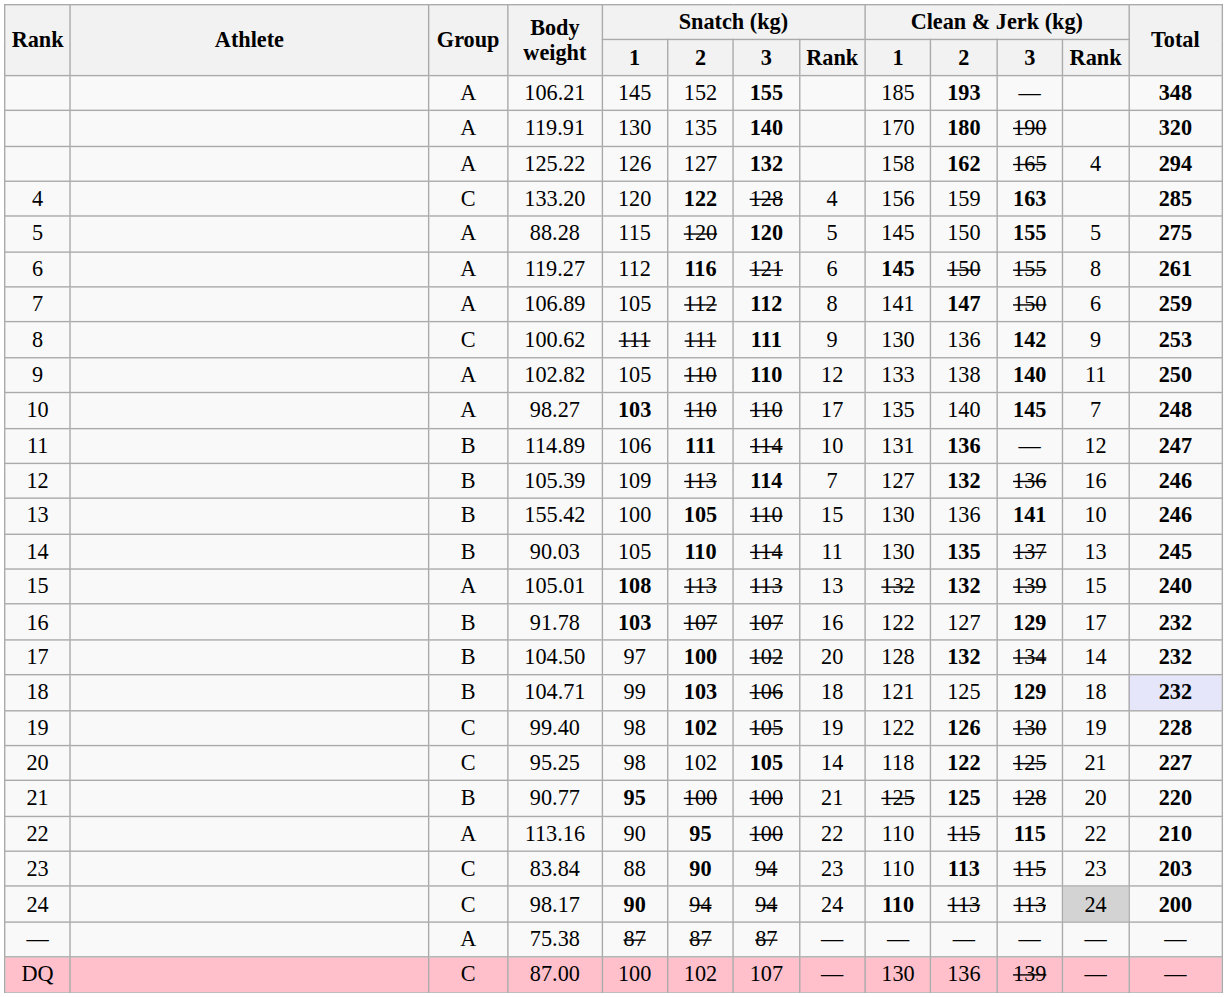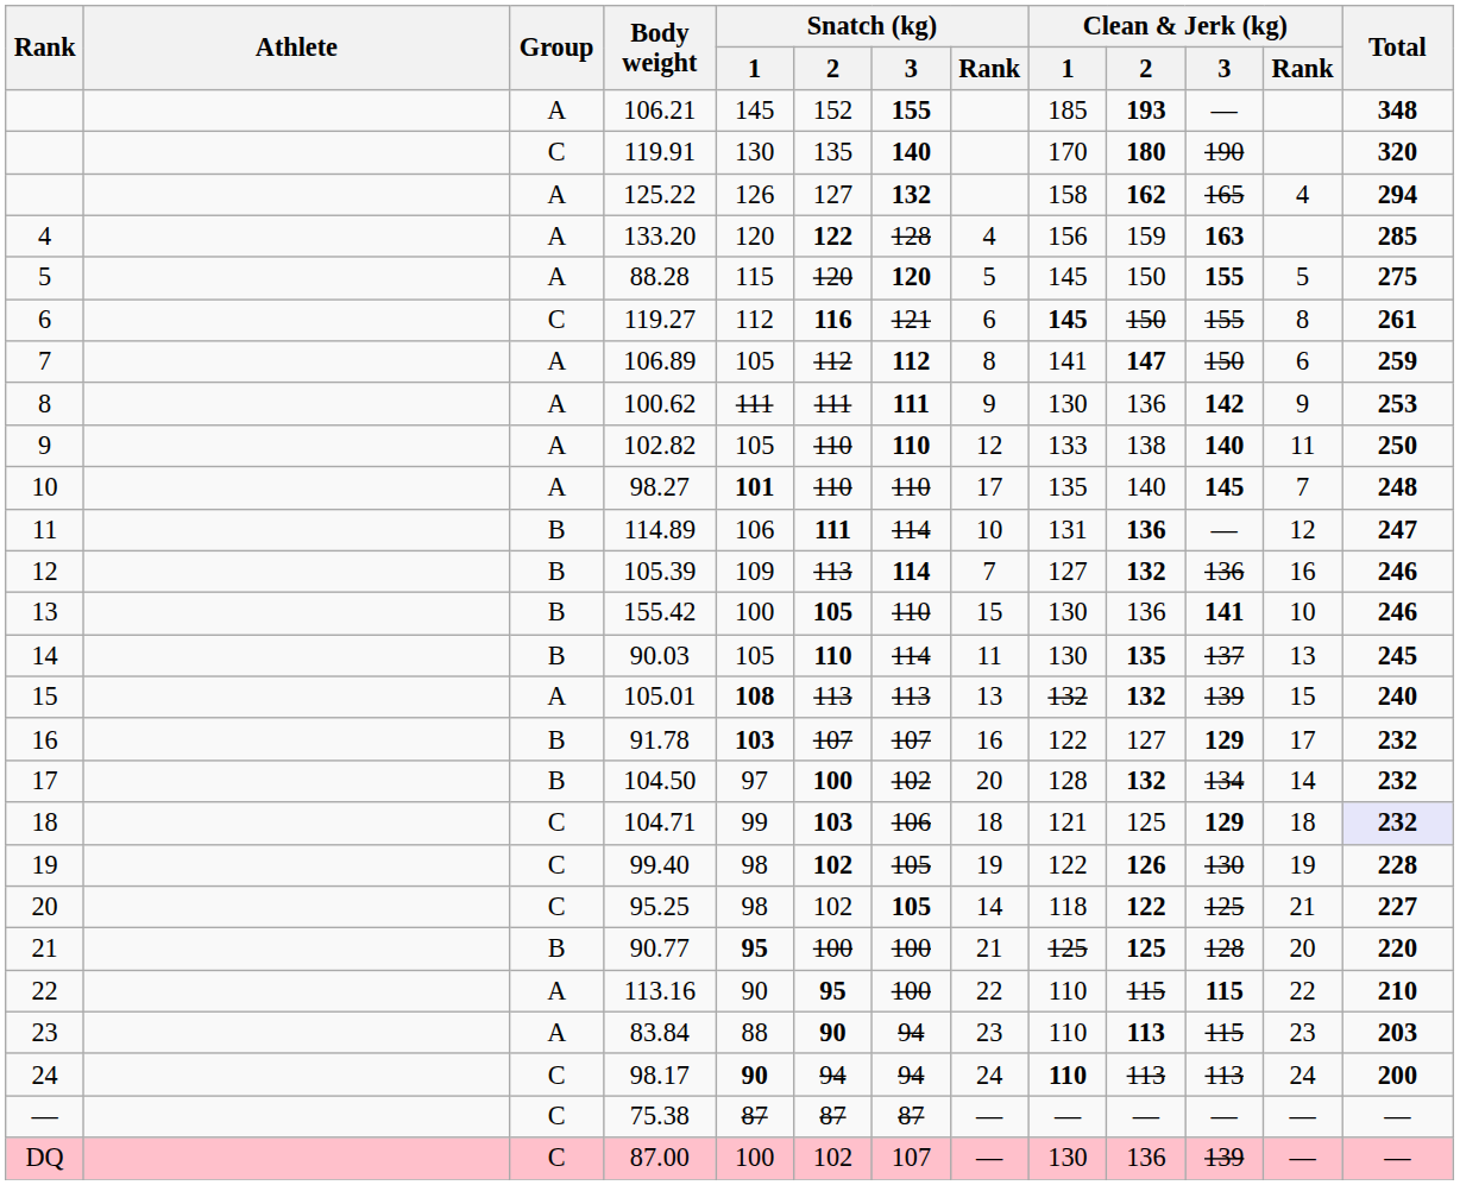 <table class = "wikitable" style="text-align:center;">
 <tr>
 <th rowspan=2 width=40>Rank</th>
 <th rowspan=2 width=250>Athlete</th>
 <th rowspan=2 width=50>Group</th>
 <th rowspan=2 width=60>Body weight</th>
 <th colspan=4>Snatch (kg)</th>
 <th colspan=4>Clean & Jerk (kg)</th>
 <th rowspan=2 width=60>Total</th>
 </tr>
 <tr>
 <th width=40>1</th>
 <th width=40>2</th>
 <th width=40>3</th>
 <th width=40>Rank</th>
 <th width=40>1</th>
 <th width=40>2</th>
 <th width=40>3</th>
 <th width=40>Rank</th>
 </tr>
 <tr>
 <td></td>
 <td align=left></td>
 <td>A</td>
 <td>106.21</td>
 <td>145</td>
 <td>152</td>
 <td><strong>155</strong></td>
 <td></td>
 <td>185</td>
 <td><strong>193</strong></td>
 <td>—</td>
 <td></td>
 <td><strong>348</strong></td>
 </tr>
 <tr>
 <td></td>
 <td align=left></td>
-<td>A</td>
+<td>C</td>
 <td>119.91</td>
 <td>130</td>
 <td>135</td>
 <td><strong>140</strong></td>
 <td></td>
 <td>170</td>
 <td><strong>180</strong></td>
 <td><s>190</s></td>
 <td></td>
 <td><strong>320</strong></td>
 </tr>
 <tr>
 <td></td>
 <td align=left></td>
 <td>A</td>
 <td>125.22</td>
 <td>126</td>
 <td>127</td>
 <td><strong>132</strong></td>
 <td></td>
 <td>158</td>
 <td><strong>162</strong></td>
 <td><s>165</s></td>
 <td>4</td>
 <td><strong>294</strong></td>
 </tr>
 <tr>
 <td>4</td>
 <td align=left></td>
-<td>C</td>
+<td>A</td>
 <td>133.20</td>
 <td>120</td>
 <td><strong>122</strong></td>
 <td><s>128</s></td>
 <td>4</td>
 <td>156</td>
 <td>159</td>
 <td><strong>163</strong></td>
 <td></td>
 <td><strong>285</strong></td>
 </tr>
 <tr>
 <td>5</td>
 <td align=left></td>
 <td>A</td>
 <td>88.28</td>
 <td>115</td>
 <td><s>120</s></td>
 <td><strong>120</strong></td>
 <td>5</td>
 <td>145</td>
 <td>150</td>
 <td><strong>155</strong></td>
 <td>5</td>
 <td><strong>275</strong></td>
 </tr>
 <tr>
 <td>6</td>
 <td align=left></td>
-<td>A</td>
+<td>C</td>
 <td>119.27</td>
 <td>112</td>
 <td><strong>116</strong></td>
 <td><s>121</s></td>
 <td>6</td>
 <td><strong>145</strong></td>
 <td><s>150</s></td>
 <td><s>155</s></td>
 <td>8</td>
 <td><strong>261</strong></td>
 </tr>
 <tr>
 <td>7</td>
 <td align=left></td>
 <td>A</td>
 <td>106.89</td>
 <td>105</td>
 <td><s>112</s></td>
 <td><strong>112</strong></td>
 <td>8</td>
 <td>141</td>
 <td><strong>147</strong></td>
 <td><s>150</s></td>
 <td>6</td>
 <td><strong>259</strong></td>
 </tr>
 <tr>
 <td>8</td>
 <td align=left></td>
-<td>C</td>
+<td>A</td>
 <td>100.62</td>
 <td><s>111</s></td>
 <td><s>111</s></td>
 <td><strong>111</strong></td>
 <td>9</td>
 <td>130</td>
 <td>136</td>
 <td><strong>142</strong></td>
 <td>9</td>
 <td><strong>253</strong></td>
 </tr>
 <tr>
 <td>9</td>
 <td align=left></td>
 <td>A</td>
 <td>102.82</td>
 <td>105</td>
 <td><s>110</s></td>
 <td><strong>110</strong></td>
 <td>12</td>
 <td>133</td>
 <td>138</td>
 <td><strong>140</strong></td>
 <td>11</td>
 <td><strong>250</strong></td>
 </tr>
 <tr>
 <td>10</td>
 <td align=left></td>
 <td>A</td>
 <td>98.27</td>
-<td><strong>103</strong></td>
+<td><strong>101</strong></td>
 <td><s>110</s></td>
 <td><s>110</s></td>
 <td>17</td>
 <td>135</td>
 <td>140</td>
 <td><strong>145</strong></td>
 <td>7</td>
 <td><strong>248</strong></td>
 </tr>
 <tr>
 <td>11</td>
 <td align=left></td>
 <td>B</td>
 <td>114.89</td>
 <td>106</td>
 <td><strong>111</strong></td>
 <td><s>114</s></td>
 <td>10</td>
 <td>131</td>
 <td><strong>136</strong></td>
 <td>—</td>
 <td>12</td>
 <td><strong>247</strong></td>
 </tr>
 <tr>
 <td>12</td>
 <td align=left></td>
 <td>B</td>
 <td>105.39</td>
 <td>109</td>
 <td><s>113</s></td>
 <td><strong>114</strong></td>
 <td>7</td>
 <td>127</td>
 <td><strong>132</strong></td>
 <td><s>136</s></td>
 <td>16</td>
 <td><strong>246</strong></td>
 </tr>
 <tr>
 <td>13</td>
 <td align=left></td>
 <td>B</td>
 <td>155.42</td>
 <td>100</td>
 <td><strong>105</strong></td>
 <td><s>110</s></td>
 <td>15</td>
 <td>130</td>
 <td>136</td>
 <td><strong>141</strong></td>
 <td>10</td>
 <td><strong>246</strong></td>
 </tr>
 <tr>
 <td>14</td>
 <td align=left></td>
 <td>B</td>
 <td>90.03</td>
 <td>105</td>
 <td><strong>110</strong></td>
 <td><s>114</s></td>
 <td>11</td>
 <td>130</td>
 <td><strong>135</strong></td>
 <td><s>137</s></td>
 <td>13</td>
 <td><strong>245</strong></td>
 </tr>
 <tr>
 <td>15</td>
 <td align=left></td>
 <td>A</td>
 <td>105.01</td>
 <td><strong>108</strong></td>
 <td><s>113</s></td>
 <td><s>113</s></td>
 <td>13</td>
 <td><s>132</s></td>
 <td><strong>132</strong></td>
 <td><s>139</s></td>
 <td>15</td>
 <td><strong>240</strong></td>
 </tr>
 <tr>
 <td>16</td>
 <td align=left></td>
 <td>B</td>
 <td>91.78</td>
 <td><strong>103</strong></td>
 <td><s>107</s></td>
 <td><s>107</s></td>
 <td>16</td>
 <td>122</td>
 <td>127</td>
 <td><strong>129</strong></td>
 <td>17</td>
 <td><strong>232</strong></td>
 </tr>
 <tr>
 <td>17</td>
 <td align=left></td>
 <td>B</td>
 <td>104.50</td>
 <td>97</td>
 <td><strong>100</strong></td>
 <td><s>102</s></td>
 <td>20</td>
 <td>128</td>
 <td><strong>132</strong></td>
 <td><s>134</s></td>
 <td>14</td>
 <td><strong>232</strong></td>
 </tr>
 <tr>
 <td>18</td>
 <td align=left></td>
-<td>B</td>
+<td>C</td>
 <td>104.71</td>
 <td>99</td>
 <td><strong>103</strong></td>
 <td><s>106</s></td>
 <td>18</td>
 <td>121</td>
 <td>125</td>
 <td><strong>129</strong></td>
 <td>18</td>
 <td style="background: lavender;"><strong>232</strong></td>
 </tr>
 <tr>
 <td>19</td>
 <td align=left></td>
 <td>C</td>
 <td>99.40</td>
 <td>98</td>
 <td><strong>102</strong></td>
 <td><s>105</s></td>
 <td>19</td>
 <td>122</td>
 <td><strong>126</strong></td>
 <td><s>130</s></td>
 <td>19</td>
 <td><strong>228</strong></td>
 </tr>
 <tr>
 <td>20</td>
 <td align=left></td>
 <td>C</td>
 <td>95.25</td>
 <td>98</td>
 <td>102</td>
 <td><strong>105</strong></td>
 <td>14</td>
 <td>118</td>
 <td><strong>122</strong></td>
 <td><s>125</s></td>
 <td>21</td>
 <td><strong>227</strong></td>
 </tr>
 <tr>
 <td>21</td>
 <td align=left></td>
 <td>B</td>
 <td>90.77</td>
 <td><strong>95</strong></td>
 <td><s>100</s></td>
 <td><s>100</s></td>
 <td>21</td>
 <td><s>125</s></td>
 <td><strong>125</strong></td>
 <td><s>128</s></td>
 <td>20</td>
 <td><strong>220</strong></td>
 </tr>
 <tr>
 <td>22</td>
 <td align=left></td>
 <td>A</td>
 <td>113.16</td>
 <td>90</td>
 <td><strong>95</strong></td>
 <td><s>100</s></td>
 <td>22</td>
 <td>110</td>
 <td><s>115</s></td>
 <td><strong>115</strong></td>
 <td>22</td>
 <td><strong>210</strong></td>
 </tr>
 <tr>
 <td>23</td>
 <td align=left></td>
-<td>C</td>
+<td>A</td>
 <td>83.84</td>
 <td>88</td>
 <td><strong>90</strong></td>
 <td><s>94</s></td>
 <td>23</td>
 <td>110</td>
 <td><strong>113</strong></td>
 <td><s>115</s></td>
 <td>23</td>
 <td><strong>203</strong></td>
 </tr>
 <tr>
 <td>24</td>
 <td align=left></td>
 <td>C</td>
 <td>98.17</td>
 <td><strong>90</strong></td>
 <td><s>94</s></td>
 <td><s>94</s></td>
 <td>24</td>
 <td><strong>110</strong></td>
 <td><s>113</s></td>
 <td><s>113</s></td>
-<td style="background: lightgrey;">24</td>
+<td>24</td>
 <td><strong>200</strong></td>
 </tr>
 <tr>
 <td>—</td>
 <td align=left></td>
-<td>A</td>
+<td>C</td>
 <td>75.38</td>
 <td><s>87</s></td>
 <td><s>87</s></td>
 <td><s>87</s></td>
 <td>—</td>
 <td>—</td>
 <td>—</td>
 <td>—</td>
 <td>—</td>
 <td>—</td>
 </tr>
 <tr bgcolor=pink>
 <td>DQ</td>
 <td align=left></td>
 <td>C</td>
 <td>87.00</td>
 <td>100</td>
 <td>102</td>
 <td>107</td>
 <td>—</td>
 <td>130</td>
 <td>136</td>
 <td><s>139</s></td>
 <td>—</td>
 <td>—</td>
 </tr>
 </table>
